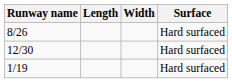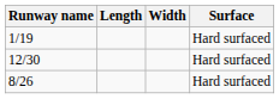 <table class="wikitable">
 <tr>
 <th>Runway name</th>
 <th>Length</th>
 <th>Width</th>
 <th>Surface</th>
 </tr>
 <tr>
-<td>8/26</td>
+<td>1/19</td>
 <td></td>
 <td></td>
 <td>Hard surfaced</td>
 </tr>
 <tr>
 <td>12/30</td>
 <td></td>
 <td></td>
 <td>Hard surfaced</td>
 </tr>
 <tr>
-<td>1/19</td>
+<td>8/26</td>
 <td></td>
 <td></td>
 <td>Hard surfaced</td>
 </tr>
 </table>
